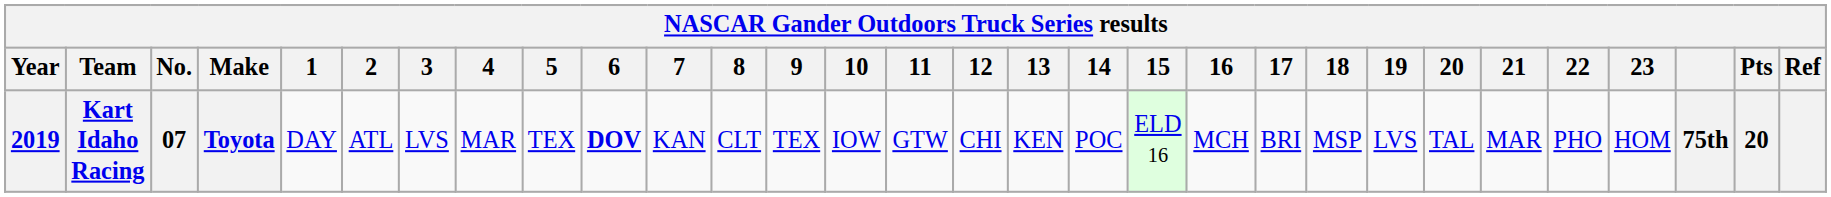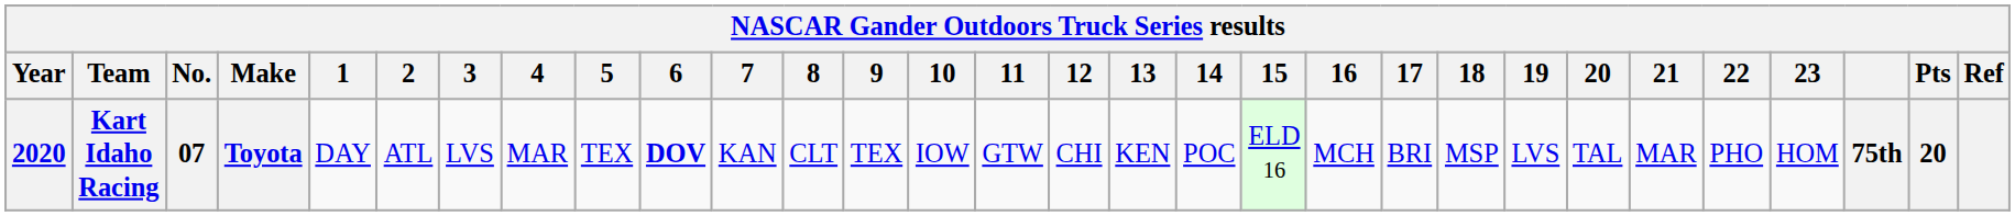 <table class="wikitable" style="text-align:center; font-size:75%">
 <tr>
 <th colspan=45><a href='#'>NASCAR Gander Outdoors Truck Series</a> results</th>
 </tr>
 <tr>
 <th>Year</th>
 <th>Team</th>
 <th>No.</th>
 <th>Make</th>
 <th>1</th>
 <th>2</th>
 <th>3</th>
 <th>4</th>
 <th>5</th>
 <th>6</th>
 <th>7</th>
 <th>8</th>
 <th>9</th>
 <th>10</th>
 <th>11</th>
 <th>12</th>
 <th>13</th>
 <th>14</th>
 <th>15</th>
 <th>16</th>
 <th>17</th>
 <th>18</th>
 <th>19</th>
 <th>20</th>
 <th>21</th>
 <th>22</th>
 <th>23</th>
 <th></th>
 <th>Pts</th>
 <th>Ref</th>
 </tr>
 <tr>
-<th><a href='#'>2019</a></th>
+<th><a href='#'>2020</a></th>
 <th><a href='#'>Kart Idaho Racing</a></th>
 <th>07</th>
 <th><a href='#'>Toyota</a></th>
 <td><a href='#'>DAY</a></td>
 <td><a href='#'>ATL</a></td>
 <td><a href='#'>LVS</a></td>
 <td><a href='#'>MAR</a></td>
 <td><a href='#'>TEX</a></td>
 <td><strong><a href='#'>DOV</a></strong></td>
 <td><a href='#'>KAN</a></td>
 <td><a href='#'>CLT</a></td>
 <td><a href='#'>TEX</a></td>
 <td><a href='#'>IOW</a></td>
 <td><a href='#'>GTW</a></td>
 <td><a href='#'>CHI</a></td>
 <td><a href='#'>KEN</a></td>
 <td><a href='#'>POC</a></td>
 <td style="background:#DFFFDF;"><a href='#'>ELD</a><br><small>16</small></td>
 <td><a href='#'>MCH</a></td>
 <td><a href='#'>BRI</a></td>
 <td><a href='#'>MSP</a></td>
 <td><a href='#'>LVS</a></td>
 <td><a href='#'>TAL</a></td>
 <td><a href='#'>MAR</a></td>
 <td><a href='#'>PHO</a></td>
 <td><a href='#'>HOM</a></td>
 <th>75th</th>
 <th>20</th>
 <th></th>
 </tr>
 </table>
